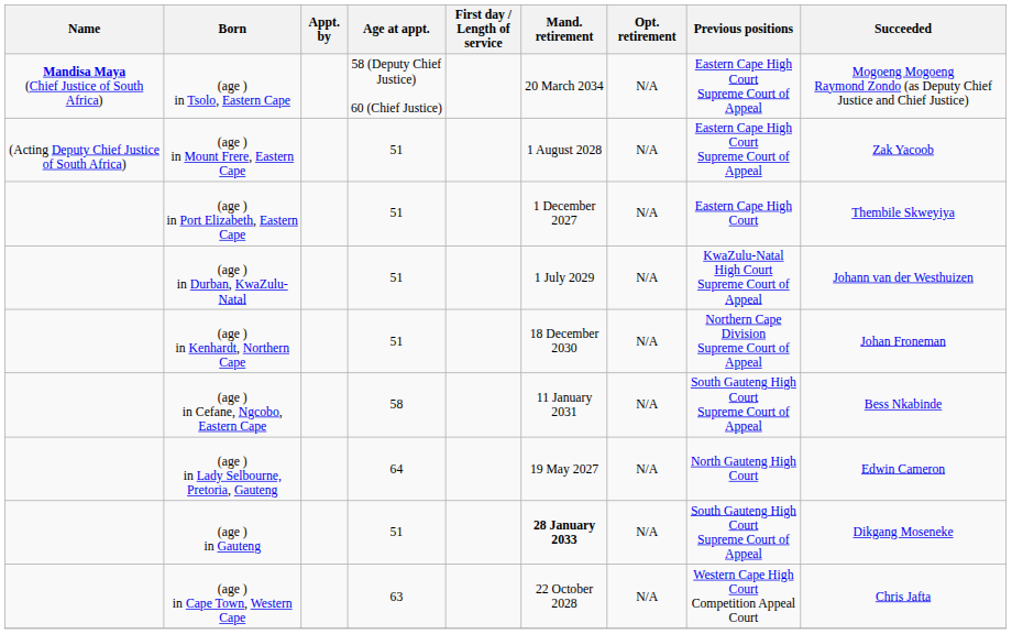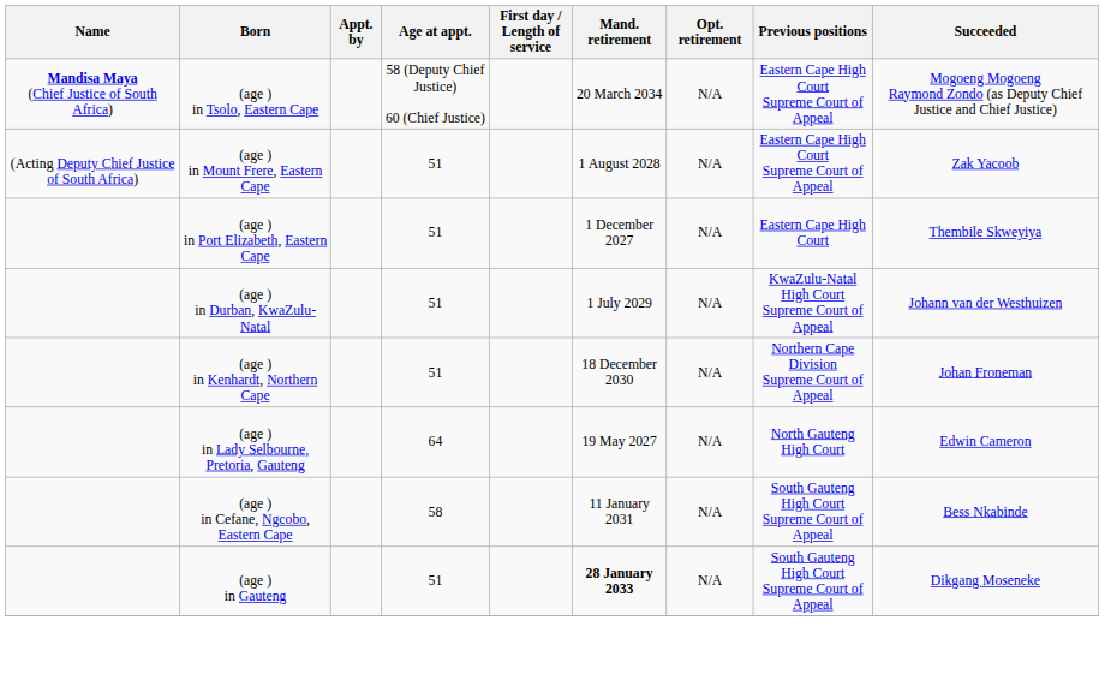 <table class="wikitable sortable" style="text-align:center">
 <tr>
 <th>Name</th>
 <th>Born</th>
 <th>Appt. by</th>
 <th>Age at appt.</th>
 <th>First day /<br>Length of service</th>
 <th>Mand. retirement</th>
 <th>Opt. retirement</th>
 <th class="unsortable">Previous positions</th>
 <th>Succeeded</th>
 </tr>
 <tr>
 <td><strong><a href='#'>Mandisa Maya</a></strong><br>(<a href='#'>Chief Justice of South Africa</a>)</td>
 <td><br>(age )<br>in <a href='#'>Tsolo</a>, <a href='#'>Eastern Cape</a></td>
 <td></td>
 <td>58 (Deputy Chief Justice)<br><br>60 (Chief Justice)</td>
 <td><br></td>
 <td>20 March 2034</td>
 <td>N/A</td>
 <td><a href='#'>Eastern Cape High Court</a><br><a href='#'>Supreme Court of Appeal</a></td>
 <td><a href='#'>Mogoeng Mogoeng</a><br><a href='#'>Raymond Zondo</a> (as Deputy Chief Justice and Chief Justice)</td>
 </tr>
 <tr>
 <td><strong></strong><br>(Acting <a href='#'>Deputy Chief Justice of South Africa</a>)</td>
 <td><br>(age )<br>in <a href='#'>Mount Frere</a>, <a href='#'>Eastern Cape</a></td>
 <td></td>
 <td>51</td>
 <td><br></td>
 <td>1 August 2028</td>
 <td>N/A</td>
 <td><a href='#'>Eastern Cape High Court</a><br><a href='#'>Supreme Court of Appeal</a></td>
 <td><a href='#'>Zak Yacoob</a></td>
 </tr>
 <tr>
 <td><strong></strong></td>
 <td><br>(age )<br>in <a href='#'>Port Elizabeth</a>, <a href='#'>Eastern Cape</a></td>
 <td></td>
 <td>51</td>
 <td><br></td>
 <td>1 December 2027</td>
 <td>N/A</td>
 <td><a href='#'>Eastern Cape High Court</a></td>
 <td><a href='#'>Thembile Skweyiya</a></td>
 </tr>
 <tr>
 <td><strong></strong></td>
 <td><br>(age )<br>in <a href='#'>Durban</a>, <a href='#'>KwaZulu-Natal</a></td>
 <td></td>
 <td>51</td>
 <td><br></td>
 <td>1 July 2029</td>
 <td>N/A</td>
 <td><a href='#'>KwaZulu-Natal High Court</a><br><a href='#'>Supreme Court of Appeal</a></td>
 <td><a href='#'>Johann van der Westhuizen</a></td>
 </tr>
 <tr>
 <td><strong></strong></td>
 <td><br>(age )<br>in <a href='#'>Kenhardt</a>, <a href='#'>Northern Cape</a></td>
 <td></td>
 <td>51</td>
 <td><br></td>
 <td>18 December 2030</td>
 <td>N/A</td>
 <td><a href='#'>Northern Cape Division</a><br><a href='#'>Supreme Court of Appeal</a></td>
 <td><a href='#'>Johan Froneman</a></td>
 </tr>
 <tr>
 <td><strong></strong></td>
+<td><br>(age )<br>in <a href='#'>Lady Selbourne, Pretoria</a>, <a href='#'>Gauteng</a></td>
+<td></td>
+<td>64</td>
+<td><br></td>
+<td>19 May 2027</td>
+<td>N/A</td>
+<td><a href='#'>North Gauteng High Court</a></td>
+<td><a href='#'>Edwin Cameron</a></td>
+</tr>
+<tr>
+<td><strong></strong></td>
 <td><br>(age )<br>in Cefane, <a href='#'>Ngcobo</a>, <a href='#'>Eastern Cape</a></td>
 <td></td>
 <td>58</td>
 <td><br></td>
 <td>11 January 2031</td>
 <td>N/A</td>
 <td><a href='#'>South Gauteng High Court</a><br><a href='#'>Supreme Court of Appeal</a></td>
 <td><a href='#'>Bess Nkabinde</a></td>
-</tr>
-<tr>
-<td><strong></strong></td>
-<td><br>(age )<br>in <a href='#'>Lady Selbourne, Pretoria</a>, <a href='#'>Gauteng</a></td>
-<td></td>
-<td>64</td>
-<td><br></td>
-<td>19 May 2027</td>
-<td>N/A</td>
-<td><a href='#'>North Gauteng High Court</a></td>
-<td><a href='#'>Edwin Cameron</a></td>
 </tr>
 <tr>
 <td><strong></strong></td>
 <td><br>(age )<br>in <a href='#'>Gauteng</a></td>
 <td></td>
 <td>51</td>
 <td><br></td>
 <td><strong>28 January 2033</strong></td>
 <td>N/A</td>
 <td><a href='#'>South Gauteng High Court</a><br><a href='#'>Supreme Court of Appeal</a></td>
 <td><a href='#'>Dikgang Moseneke</a></td>
 </tr>
 <tr>
-<td><strong></strong></td>
-<td><br>(age )<br>in <a href='#'>Cape Town</a>, <a href='#'>Western Cape</a></td>
-<td></td>
-<td>63</td>
-<td><br></td>
-<td>22 October 2028</td>
-<td>N/A</td>
-<td><a href='#'>Western Cape High Court</a><br>Competition Appeal Court</td>
-<td><a href='#'>Chris Jafta</a></td>
-</tr>
-<tr>
 </tr>
 </table>
